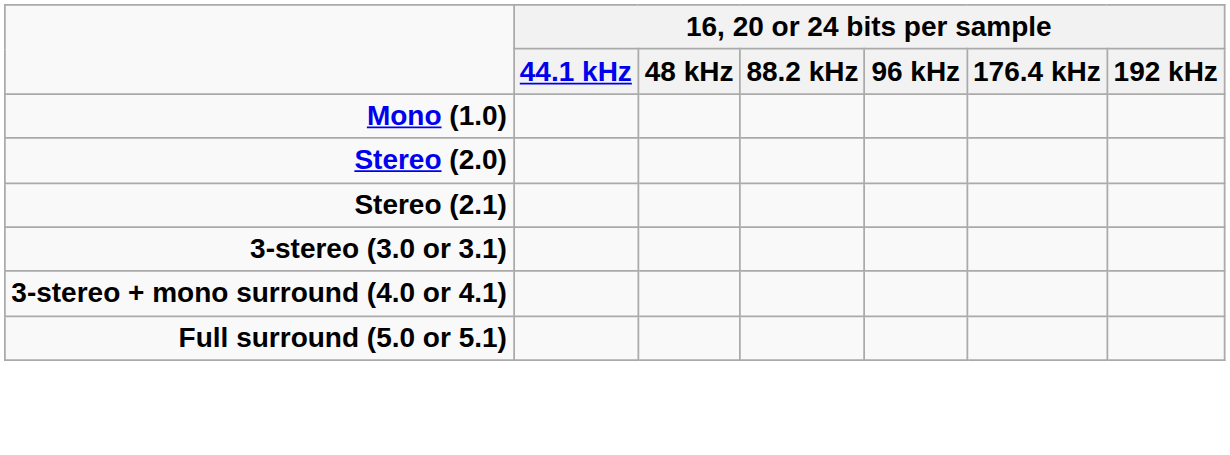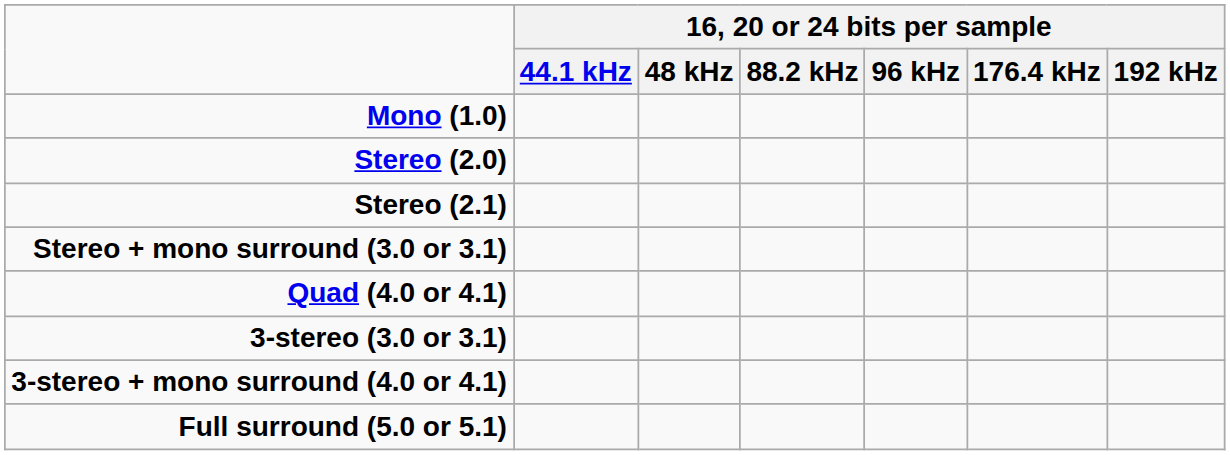 <table class="wikitable" align="center" style="text-align: center;">
 <tr>
 <td rowspan="2"> </td>
 <th colspan="6" align="center"><strong>16, 20 or 24 bits per sample</strong></th>
 </tr>
 <tr>
 <th><a href='#'>44.1 kHz</a></th>
 <th>48 kHz</th>
 <th>88.2 kHz</th>
 <th>96 kHz</th>
 <th>176.4 kHz</th>
 <th>192 kHz</th>
 </tr>
 <tr>
 <td align="right"><strong><a href='#'>Mono</a> (1.0)</strong></td>
 <td></td>
 <td></td>
 <td></td>
 <td></td>
 <td></td>
 <td></td>
 </tr>
 <tr>
 <td align="right"><strong><a href='#'>Stereo</a> (2.0)</strong></td>
 <td></td>
 <td></td>
 <td></td>
 <td></td>
 <td></td>
 <td></td>
 </tr>
 <tr>
 <td align="right"><strong>Stereo (2.1)</strong></td>
 <td></td>
 <td></td>
 <td></td>
 <td></td>
 <td></td>
 <td></td>
 </tr>
 <tr>
+<td align="right"><strong>Stereo + mono surround (3.0 or 3.1)</strong></td>
+<td></td>
+<td></td>
+<td></td>
+<td></td>
+<td></td>
+<td></td>
+</tr>
+<tr>
+<td align="right"><strong><a href='#'>Quad</a> (4.0 or 4.1)</strong></td>
+<td></td>
+<td></td>
+<td></td>
+<td></td>
+<td></td>
+<td></td>
+</tr>
+<tr>
 <td align="right"><strong>3-stereo (3.0 or 3.1)</strong></td>
 <td></td>
 <td></td>
 <td></td>
 <td></td>
 <td></td>
 <td></td>
 </tr>
 <tr>
 <td align="right"><strong>3-stereo + mono surround (4.0 or 4.1)</strong></td>
 <td></td>
 <td></td>
 <td></td>
 <td></td>
 <td></td>
 <td></td>
 </tr>
 <tr>
 <td align="right"><strong>Full surround (5.0 or 5.1)</strong></td>
 <td></td>
 <td></td>
 <td></td>
 <td></td>
 <td></td>
 <td></td>
 </tr>
 </table>
